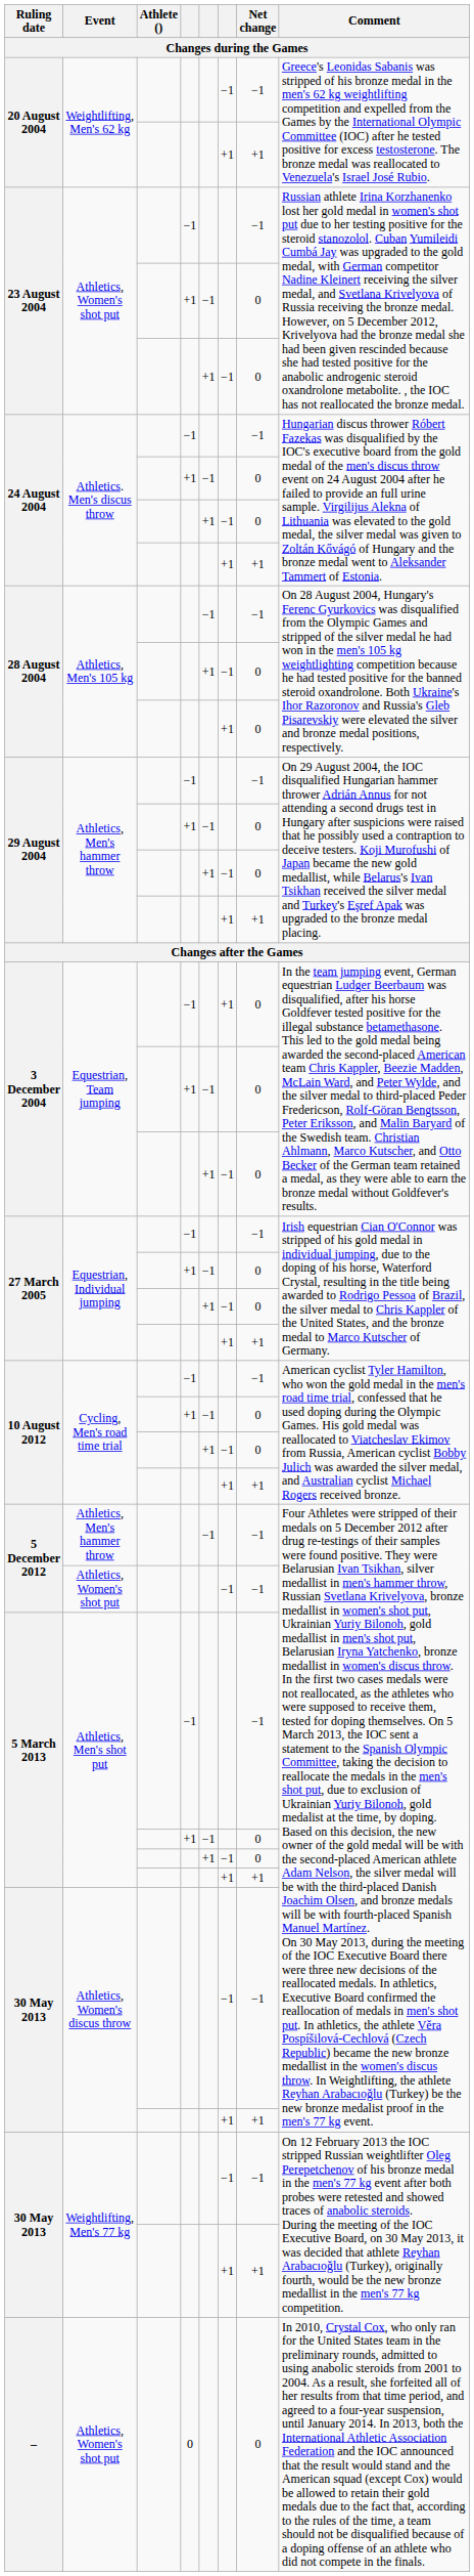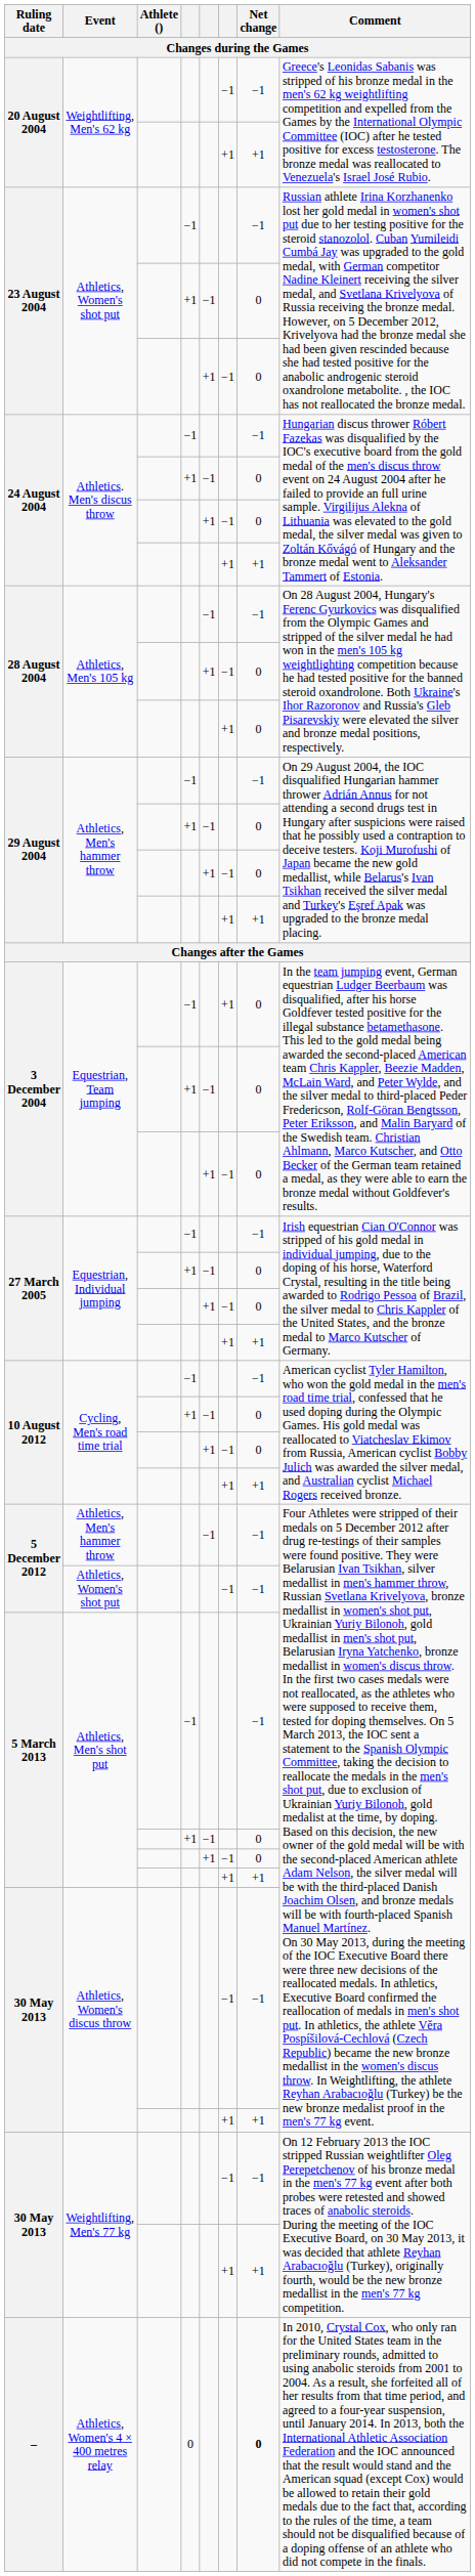 <table class="wikitable" style="text-align:center;">
 <tr>
 <th scope="col">Ruling date</th>
 <th scope="col">Event</th>
 <th scope="col">Athlete ()</th>
 <th scope="col"></th>
 <th scope="col"></th>
 <th scope="col"></th>
 <th scope="col">Net change</th>
 <th scope="col" style="width:50%">Comment</th>
 </tr>
 <tr>
 <th scope="rowgroup" colspan=8>Changes during the Games</th>
 </tr>
 <tr>
 <th scope="rowgroup" rowspan=2>20 August 2004</th>
 <td rowspan=2><a href='#'>Weightlifting</a>, <a href='#'>Men's 62 kg</a></td>
 <td align=left> </td>
 <td></td>
 <td></td>
 <td>−1</td>
 <td>−1</td>
 <td rowspan=2 align=left><a href='#'>Greece</a>'s <a href='#'>Leonidas Sabanis</a> was stripped of his bronze medal in the <a href='#'>men's 62 kg weightlifting</a> competition and expelled from the Games by the <a href='#'>International Olympic Committee</a> (IOC) after he tested positive for excess <a href='#'>testosterone</a>. The bronze medal was reallocated to <a href='#'>Venezuela</a>'s <a href='#'>Israel José Rubio</a>.</td>
 </tr>
 <tr>
 <td align=left></td>
 <td></td>
 <td></td>
 <td>+1</td>
 <td>+1</td>
 </tr>
 <tr>
 <th scope="rowgroup" rowspan=3>23 August 2004</th>
 <td rowspan=3><a href='#'>Athletics</a>, <a href='#'>Women's shot put</a></td>
 <td align=left> </td>
 <td>−1</td>
 <td></td>
 <td></td>
 <td>−1</td>
 <td rowspan=3 align=left><a href='#'>Russian</a> athlete <a href='#'>Irina Korzhanenko</a> lost her gold medal in <a href='#'>women's shot put</a> due to her testing positive for the steroid <a href='#'>stanozolol</a>. <a href='#'>Cuban</a> <a href='#'>Yumileidi Cumbá Jay</a> was upgraded to the gold medal, with <a href='#'>German</a> competitor <a href='#'>Nadine Kleinert</a> receiving the silver medal, and <a href='#'>Svetlana Krivelyova</a> of Russia receiving the bronze medal. However, on 5 December 2012, Krivelyova had the bronze medal she had been given rescinded because she had tested positive for the anabolic androgenic steroid oxandrolone metabolite. , the IOC has not reallocated the bronze medal.</td>
 </tr>
 <tr>
 <td align=left></td>
 <td>+1</td>
 <td>−1</td>
 <td></td>
 <td>0</td>
 </tr>
 <tr>
 <td align=left></td>
 <td></td>
 <td>+1</td>
 <td>−1</td>
 <td>0</td>
 </tr>
 <tr>
 <th scope="rowgroup" rowspan=4>24 August 2004</th>
 <td rowspan=4><a href='#'>Athletics</a>. <a href='#'>Men's discus throw</a></td>
 <td align=left> </td>
 <td>−1</td>
 <td></td>
 <td></td>
 <td>−1</td>
 <td rowspan=4 align=left><a href='#'>Hungarian</a> discus thrower <a href='#'>Róbert Fazekas</a> was disqualified by the IOC's executive board from the gold medal of the <a href='#'>men's discus throw</a> event on 24 August 2004 after he failed to provide an full urine sample. <a href='#'>Virgilijus Alekna</a> of <a href='#'>Lithuania</a> was elevated to the gold medal, the silver medal was given to <a href='#'>Zoltán Kővágó</a> of Hungary and the bronze medal went to <a href='#'>Aleksander Tammert</a> of <a href='#'>Estonia</a>.</td>
 </tr>
 <tr>
 <td align=left></td>
 <td>+1</td>
 <td>−1</td>
 <td></td>
 <td>0</td>
 </tr>
 <tr>
 <td align=left></td>
 <td></td>
 <td>+1</td>
 <td>−1</td>
 <td>0</td>
 </tr>
 <tr>
 <td align=left></td>
 <td></td>
 <td></td>
 <td>+1</td>
 <td>+1</td>
 </tr>
 <tr>
 <th scope="rowgroup" rowspan=3>28 August 2004</th>
 <td rowspan=3><a href='#'>Athletics</a>, <a href='#'>Men's 105 kg</a></td>
 <td align=left> </td>
 <td></td>
 <td>−1</td>
 <td></td>
 <td>−1</td>
 <td rowspan=3 align=left>On 28 August 2004, Hungary's <a href='#'>Ferenc Gyurkovics</a> was disqualified from the Olympic Games and stripped of the silver medal he had won in the <a href='#'>men's 105 kg weightlighting</a> competition because he had tested positive for the banned steroid oxandrolone. Both <a href='#'>Ukraine</a>'s <a href='#'>Ihor Razoronov</a> and Russia's <a href='#'>Gleb Pisarevskiy</a> were elevated the silver and bronze medal positions, respectively.</td>
 </tr>
 <tr>
 <td align=left></td>
 <td></td>
 <td>+1</td>
 <td>−1</td>
 <td>0</td>
 </tr>
 <tr>
 <td align=left></td>
 <td></td>
 <td></td>
 <td>+1</td>
 <td>0</td>
 </tr>
 <tr>
 <th scope="rowgroup" rowspan=4>29 August 2004</th>
 <td rowspan=4><a href='#'>Athletics</a>, <a href='#'>Men's hammer throw</a></td>
 <td align=left> </td>
 <td>−1</td>
 <td></td>
 <td></td>
 <td>−1</td>
 <td rowspan=4 align=left>On 29 August 2004, the IOC disqualified Hungarian hammer thrower <a href='#'>Adrián Annus</a> for not attending a second drugs test in Hungary after suspicions were raised that he possibly used a contraption to deceive testers. <a href='#'>Koji Murofushi</a> of <a href='#'>Japan</a> became the new gold medallist, while <a href='#'>Belarus</a>'s <a href='#'>Ivan Tsikhan</a> received the silver medal and <a href='#'>Turkey</a>'s <a href='#'>Eşref Apak</a> was upgraded to the bronze medal placing.</td>
 </tr>
 <tr>
 <td align=left></td>
 <td>+1</td>
 <td>−1</td>
 <td></td>
 <td>0</td>
 </tr>
 <tr>
 <td align=left></td>
 <td></td>
 <td>+1</td>
 <td>−1</td>
 <td>0</td>
 </tr>
 <tr>
 <td align=left></td>
 <td></td>
 <td></td>
 <td>+1</td>
 <td>+1</td>
 </tr>
 <tr>
 <th scope="rowgroup" colspan=8>Changes after the Games</th>
 </tr>
 <tr>
 <th scope="rowgroup" rowspan=3>3 December 2004</th>
 <td rowspan=3><a href='#'>Equestrian</a>, <a href='#'>Team jumping</a></td>
 <td align=left> </td>
 <td>−1</td>
 <td></td>
 <td>+1</td>
 <td>0</td>
 <td rowspan=3 align=left>In the <a href='#'>team jumping</a> event, German equestrian <a href='#'>Ludger Beerbaum</a> was disqualified, after his horse Goldfever tested positive for the illegal substance <a href='#'>betamethasone</a>. This led to the gold medal being awarded the second-placed <a href='#'>American</a> team <a href='#'>Chris Kappler</a>, <a href='#'>Beezie Madden</a>, <a href='#'>McLain Ward</a>, and <a href='#'>Peter Wylde</a>, and the silver medal to third-placed Peder Fredericson, <a href='#'>Rolf-Göran Bengtsson</a>, <a href='#'>Peter Eriksson</a>, and <a href='#'>Malin Baryard</a> of the Swedish team. <a href='#'>Christian Ahlmann</a>, <a href='#'>Marco Kutscher</a>, and <a href='#'>Otto Becker</a> of the German team retained a medal, as they were able to earn the bronze medal without Goldfever's results.</td>
 </tr>
 <tr>
 <td align=left></td>
 <td>+1</td>
 <td>−1</td>
 <td></td>
 <td>0</td>
 </tr>
 <tr>
 <td align=left></td>
 <td></td>
 <td>+1</td>
 <td>−1</td>
 <td>0</td>
 </tr>
 <tr>
 <th scope="rowgroup" rowspan=4>27 March 2005</th>
 <td rowspan=4><a href='#'>Equestrian</a>, <a href='#'>Individual jumping</a></td>
 <td align=left> </td>
 <td>−1</td>
 <td></td>
 <td></td>
 <td>−1</td>
 <td rowspan=4 align=left><a href='#'>Irish</a> equestrian <a href='#'>Cian O'Connor</a> was stripped of his gold medal in <a href='#'>individual jumping</a>, due to the doping of his horse, Waterford Crystal, resulting in the title being awarded to <a href='#'>Rodrigo Pessoa</a> of <a href='#'>Brazil</a>, the silver medal to <a href='#'>Chris Kappler</a> of the United States, and the bronze medal to <a href='#'>Marco Kutscher</a> of Germany.</td>
 </tr>
 <tr>
 <td align=left></td>
 <td>+1</td>
 <td>−1</td>
 <td></td>
 <td>0</td>
 </tr>
 <tr>
 <td align=left></td>
 <td></td>
 <td>+1</td>
 <td>−1</td>
 <td>0</td>
 </tr>
 <tr>
 <td align=left></td>
 <td></td>
 <td></td>
 <td>+1</td>
 <td>+1</td>
 </tr>
 <tr>
 <th scope="rowgroup" rowspan=4>10 August 2012</th>
 <td rowspan=4><a href='#'>Cycling</a>, <a href='#'>Men's road time trial</a></td>
 <td align=left> </td>
 <td>−1</td>
 <td></td>
 <td></td>
 <td>−1</td>
 <td rowspan=4 align=left>American cyclist <a href='#'>Tyler Hamilton</a>, who won the gold medal in the <a href='#'>men's road time trial</a>, confessed that he used doping during the Olympic Games. His gold medal was reallocated to <a href='#'>Viatcheslav Ekimov</a> from Russia, American cyclist <a href='#'>Bobby Julich</a> was awarded the silver medal, and <a href='#'>Australian</a> cyclist <a href='#'>Michael Rogers</a> received bronze.</td>
 </tr>
 <tr>
 <td align=left></td>
 <td>+1</td>
 <td>−1</td>
 <td></td>
 <td>0</td>
 </tr>
 <tr>
 <td align=left></td>
 <td></td>
 <td>+1</td>
 <td>−1</td>
 <td>0</td>
 </tr>
 <tr>
 <td align=left></td>
 <td></td>
 <td></td>
 <td>+1</td>
 <td>+1</td>
 </tr>
 <tr>
 <th scope="rowgroup" rowspan=2>5 December 2012</th>
 <td rowspan=1><a href='#'>Athletics</a>, <a href='#'>Men's hammer throw</a></td>
 <td align=left> </td>
 <td></td>
 <td>−1</td>
 <td></td>
 <td>−1</td>
 <td rowspan=8 align=left>Four Athletes were stripped of their medals on 5 December 2012 after drug re-testings of their samples were found positive. They were Belarusian <a href='#'>Ivan Tsikhan</a>, silver medallist in <a href='#'>men's hammer throw</a>, Russian <a href='#'>Svetlana Krivelyova</a>, bronze medallist in <a href='#'>women's shot put</a>, Ukrainian <a href='#'>Yuriy Bilonoh</a>, gold medallist in <a href='#'>men's shot put</a>, Belarusian <a href='#'>Iryna Yatchenko</a>, bronze medallist in <a href='#'>women's discus throw</a>.<br>In the first two cases medals were not reallocated, as the athletes who were supposed to receive them, tested for doping themselves. On 5 March 2013, the IOC sent a statement to the <a href='#'>Spanish Olympic Committee</a>, taking the decision to reallocate the medals in the <a href='#'>men's shot put</a>, due to exclusion of Ukrainian <a href='#'>Yuriy Bilonoh</a>, gold medalist at the time, by doping. Based on this decision, the new owner of the gold medal will be with the second-placed American athlete <a href='#'>Adam Nelson</a>, the silver medal will be with the third-placed Danish <a href='#'>Joachim Olsen</a>, and bronze medals will be with fourth-placed Spanish <a href='#'>Manuel Martínez</a>.<br>On 30 May 2013, during the meeting of the IOC Executive Board there were three new decisions of the reallocated medals. In athletics, Executive Board confirmed the reallocation of medals in <a href='#'>men's shot put</a>. In athletics, the athlete <a href='#'>Věra Pospíšilová-Cechlová</a> (<a href='#'>Czech Republic</a>) became the new bronze medallist in the <a href='#'>women's discus throw</a>. In Weightlifting, the athlete <a href='#'>Reyhan Arabacıoğlu</a> (Turkey) be the new bronze medalist proof in the <a href='#'>men's 77 kg</a> event.</td>
 </tr>
 <tr>
 <td rowspan=1><a href='#'>Athletics</a>, <a href='#'>Women's shot put</a></td>
 <td align=left> </td>
 <td></td>
 <td></td>
 <td>−1</td>
 <td>−1</td>
 </tr>
 <tr>
 <th scope="rowgroup" rowspan=4>5 March 2013</th>
 <td rowspan=4><a href='#'>Athletics</a>, <a href='#'>Men's shot put</a></td>
 <td align=left> </td>
 <td>−1</td>
 <td></td>
 <td></td>
 <td>−1</td>
 </tr>
 <tr>
 <td align=left></td>
 <td>+1</td>
 <td>−1</td>
 <td></td>
 <td>0</td>
 </tr>
 <tr>
 <td align=left></td>
 <td></td>
 <td>+1</td>
 <td>−1</td>
 <td>0</td>
 </tr>
 <tr>
 <td align=left></td>
 <td></td>
 <td></td>
 <td>+1</td>
 <td>+1</td>
 </tr>
 <tr>
 <th scope="rowgroup" rowspan=2>30 May 2013</th>
 <td rowspan=2><a href='#'>Athletics</a>, <a href='#'>Women's discus throw</a></td>
 <td align=left> </td>
 <td></td>
 <td></td>
 <td>−1</td>
 <td>−1</td>
 </tr>
 <tr>
 <td align=left></td>
 <td></td>
 <td></td>
 <td>+1</td>
 <td>+1</td>
 </tr>
 <tr>
 <th scope="rowgroup" rowspan=2>30 May 2013</th>
 <td rowspan=2><a href='#'>Weightlifting</a>, <a href='#'>Men's 77 kg</a></td>
 <td align=left> </td>
 <td></td>
 <td></td>
 <td>−1</td>
 <td>−1</td>
 <td rowspan=2 align=left>On 12 February 2013 the IOC stripped Russian weightlifter <a href='#'>Oleg Perepetchenov</a> of his bronze medal in the <a href='#'>men's 77 kg</a> event after both probes were retested and showed traces of <a href='#'>anabolic steroids</a>.<br>During the meeting of the IOC Executive Board, on 30 May 2013, it was decided that athlete <a href='#'>Reyhan Arabacıoğlu</a> (Turkey), originally fourth, would be the new bronze medallist in the <a href='#'>men's 77 kg</a> competition.</td>
 </tr>
 <tr>
 <td align=left></td>
 <td></td>
 <td></td>
 <td>+1</td>
 <td>+1</td>
 </tr>
 <tr>
 <th scope="rowgroup">–</th>
-<td rowspan=1><a href='#'>Athletics</a>, <a href='#'>Women's shot put</a></td>
+<td><a href='#'>Athletics</a>, <a href='#'>Women's 4 × 400 metres relay</a></td>
 <td align=left> </td>
 <td>0</td>
 <td></td>
 <td></td>
-<td>0</td>
+<td><strong>0</strong></td>
 <td align=left>In 2010, <a href='#'>Crystal Cox</a>, who only ran for the United States team in the preliminary rounds, admitted to using anabolic steroids from 2001 to 2004. As a result, she forfeited all of her results from that time period, and agreed to a four-year suspension, until January 2014. In 2013, both the <a href='#'>International Athletic Association Federation</a> and the IOC announced that the result would stand and the American squad (except Cox) would be allowed to retain their gold medals due to the fact that, according to the rules of the time, a team should not be disqualified because of a doping offense of an athlete who did not compete in the finals.</td>
 </tr>
 </table>
